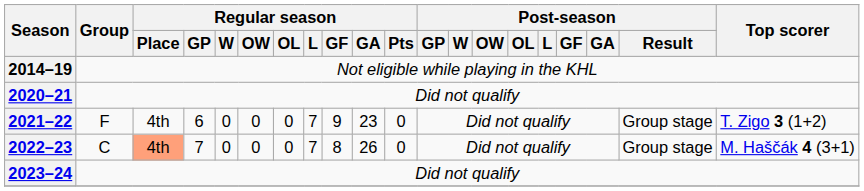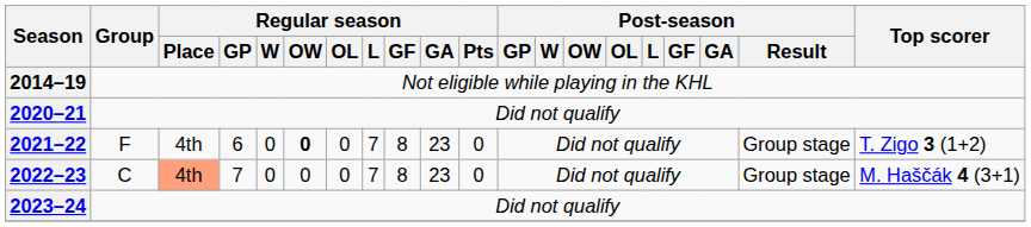 <table class="wikitable collapsible" style="text-align: center; font-size: 95%">
 <tr>
 <th rowspan="2">Season</th>
 <th rowspan="2">Group</th>
 <th colspan="9">Regular season</th>
 <th colspan="8">Post-season</th>
 <th rowspan="2">Top scorer</th>
 </tr>
 <tr>
 <th>Place</th>
 <th>GP</th>
 <th>W</th>
 <th>OW</th>
 <th>OL</th>
 <th>L</th>
 <th>GF</th>
 <th>GA</th>
 <th>Pts</th>
 <th>GP</th>
 <th>W</th>
 <th>OW</th>
 <th>OL</th>
 <th>L</th>
 <th>GF</th>
 <th>GA</th>
 <th>Result</th>
 </tr>
 <tr>
 <th>2014–19</th>
 <td colspan="20"><em>Not eligible while playing in the KHL</em></td>
 </tr>
 <tr>
 <th><a href='#'>2020–21</a></th>
 <td colspan="20"><em>Did not qualify</em></td>
 </tr>
 <tr>
 <th><a href='#'>2021–22</a></th>
 <td>F</td>
 <td>4th</td>
 <td>6</td>
 <td>0</td>
-<td>0</td>
+<td><strong>0</strong></td>
 <td>0</td>
 <td>7</td>
-<td>9</td>
+<td>8</td>
 <td>23</td>
 <td>0</td>
 <td colspan=7><em>Did not qualify</em></td>
 <td align=left>Group stage</td>
 <td align=left> <a href='#'>T. Zigo</a> <strong>3</strong> (1+2)</td>
 </tr>
 <tr>
 <th><a href='#'>2022–23</a></th>
 <td>C</td>
 <td style="background: lightsalmon;">4th</td>
 <td>7</td>
 <td>0</td>
 <td>0</td>
 <td>0</td>
 <td>7</td>
 <td>8</td>
-<td>26</td>
+<td>23</td>
 <td>0</td>
 <td colspan=7><em>Did not qualify</em></td>
 <td align=left>Group stage</td>
 <td align=left>  <a href='#'>M. Haščák</a> <strong>4</strong> (3+1)</td>
 </tr>
 <tr>
 <th><a href='#'>2023–24</a></th>
 <td colspan="20"><em>Did not qualify</em></td>
 </tr>
 <tr>
 </tr>
 </table>
